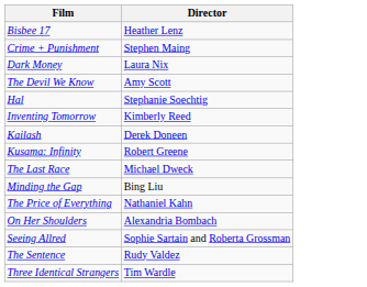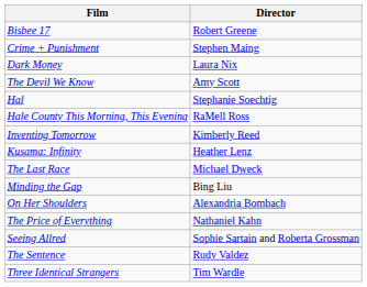 <table class="wikitable sortable">
 <tr>
 <th>Film</th>
 <th>Director</th>
 </tr>
 <tr>
 <td><em><a href='#'>Bisbee 17</a></em></td>
-<td><a href='#'>Heather Lenz</a></td>
+<td><a href='#'>Robert Greene</a></td>
 </tr>
 <tr>
 <td><em><a href='#'>Crime + Punishment</a></em></td>
 <td><a href='#'>Stephen Maing</a></td>
 </tr>
 <tr>
 <td><em><a href='#'>Dark Money</a></em></td>
 <td><a href='#'>Laura Nix</a></td>
 </tr>
 <tr>
 <td><em><a href='#'>The Devil We Know</a></em></td>
 <td><a href='#'>Amy Scott</a></td>
 </tr>
 <tr>
 <td><em><a href='#'>Hal</a></em></td>
 <td><a href='#'>Stephanie Soechtig</a></td>
 </tr>
 <tr>
+<td><em><a href='#'>Hale County This Morning, This Evening</a></em></td>
+<td><a href='#'>RaMell Ross</a></td>
+</tr>
+<tr>
 <td><em><a href='#'>Inventing Tomorrow</a></em></td>
 <td><a href='#'>Kimberly Reed</a></td>
 </tr>
 <tr>
-<td><em><a href='#'>Kailash</a></em></td>
-<td><a href='#'>Derek Doneen</a></td>
-</tr>
-<tr>
 <td><em><a href='#'>Kusama: Infinity</a></em></td>
-<td><a href='#'>Robert Greene</a></td>
+<td><a href='#'>Heather Lenz</a></td>
 </tr>
 <tr>
 <td><em><a href='#'>The Last Race</a></em></td>
 <td><a href='#'>Michael Dweck</a></td>
 </tr>
 <tr>
 <td><em><a href='#'>Minding the Gap</a></em></td>
 <td>Bing Liu</td>
 </tr>
 <tr>
+<td><em><a href='#'>On Her Shoulders</a></em></td>
+<td><a href='#'>Alexandria Bombach</a></td>
+</tr>
+<tr>
 <td><em><a href='#'>The Price of Everything</a></em></td>
 <td><a href='#'>Nathaniel Kahn</a></td>
-</tr>
-<tr>
-<td><em><a href='#'>On Her Shoulders</a></em></td>
-<td><a href='#'>Alexandria Bombach</a></td>
 </tr>
 <tr>
 <td><em><a href='#'>Seeing Allred</a></em></td>
 <td><a href='#'>Sophie Sartain</a> and <a href='#'>Roberta Grossman</a></td>
 </tr>
 <tr>
 <td><em><a href='#'>The Sentence</a></em></td>
 <td><a href='#'>Rudy Valdez</a></td>
 </tr>
 <tr>
 <td><em><a href='#'>Three Identical Strangers</a></em></td>
 <td><a href='#'>Tim Wardle</a></td>
 </tr>
 </table>
